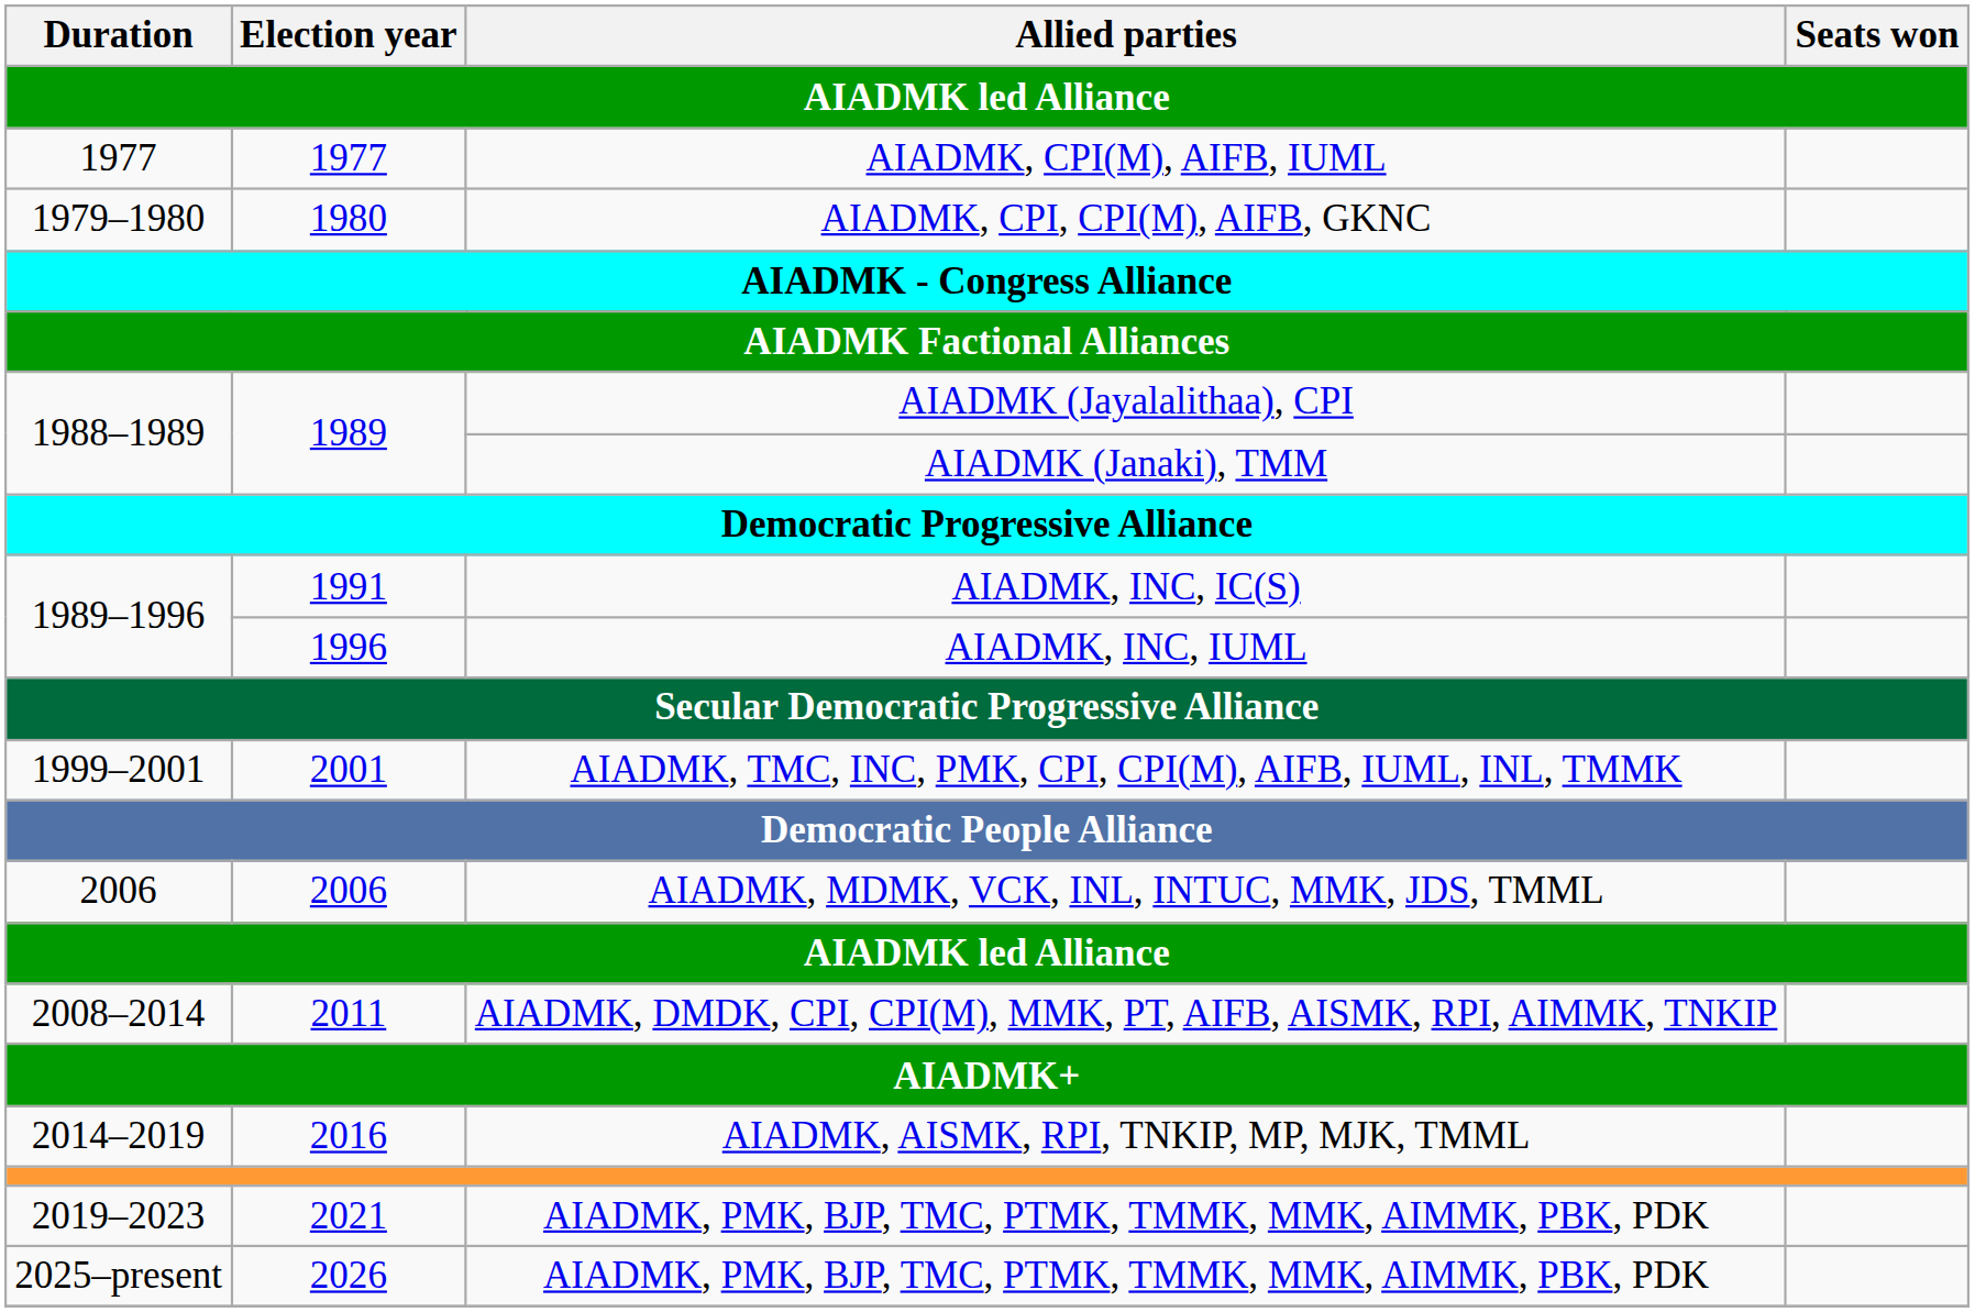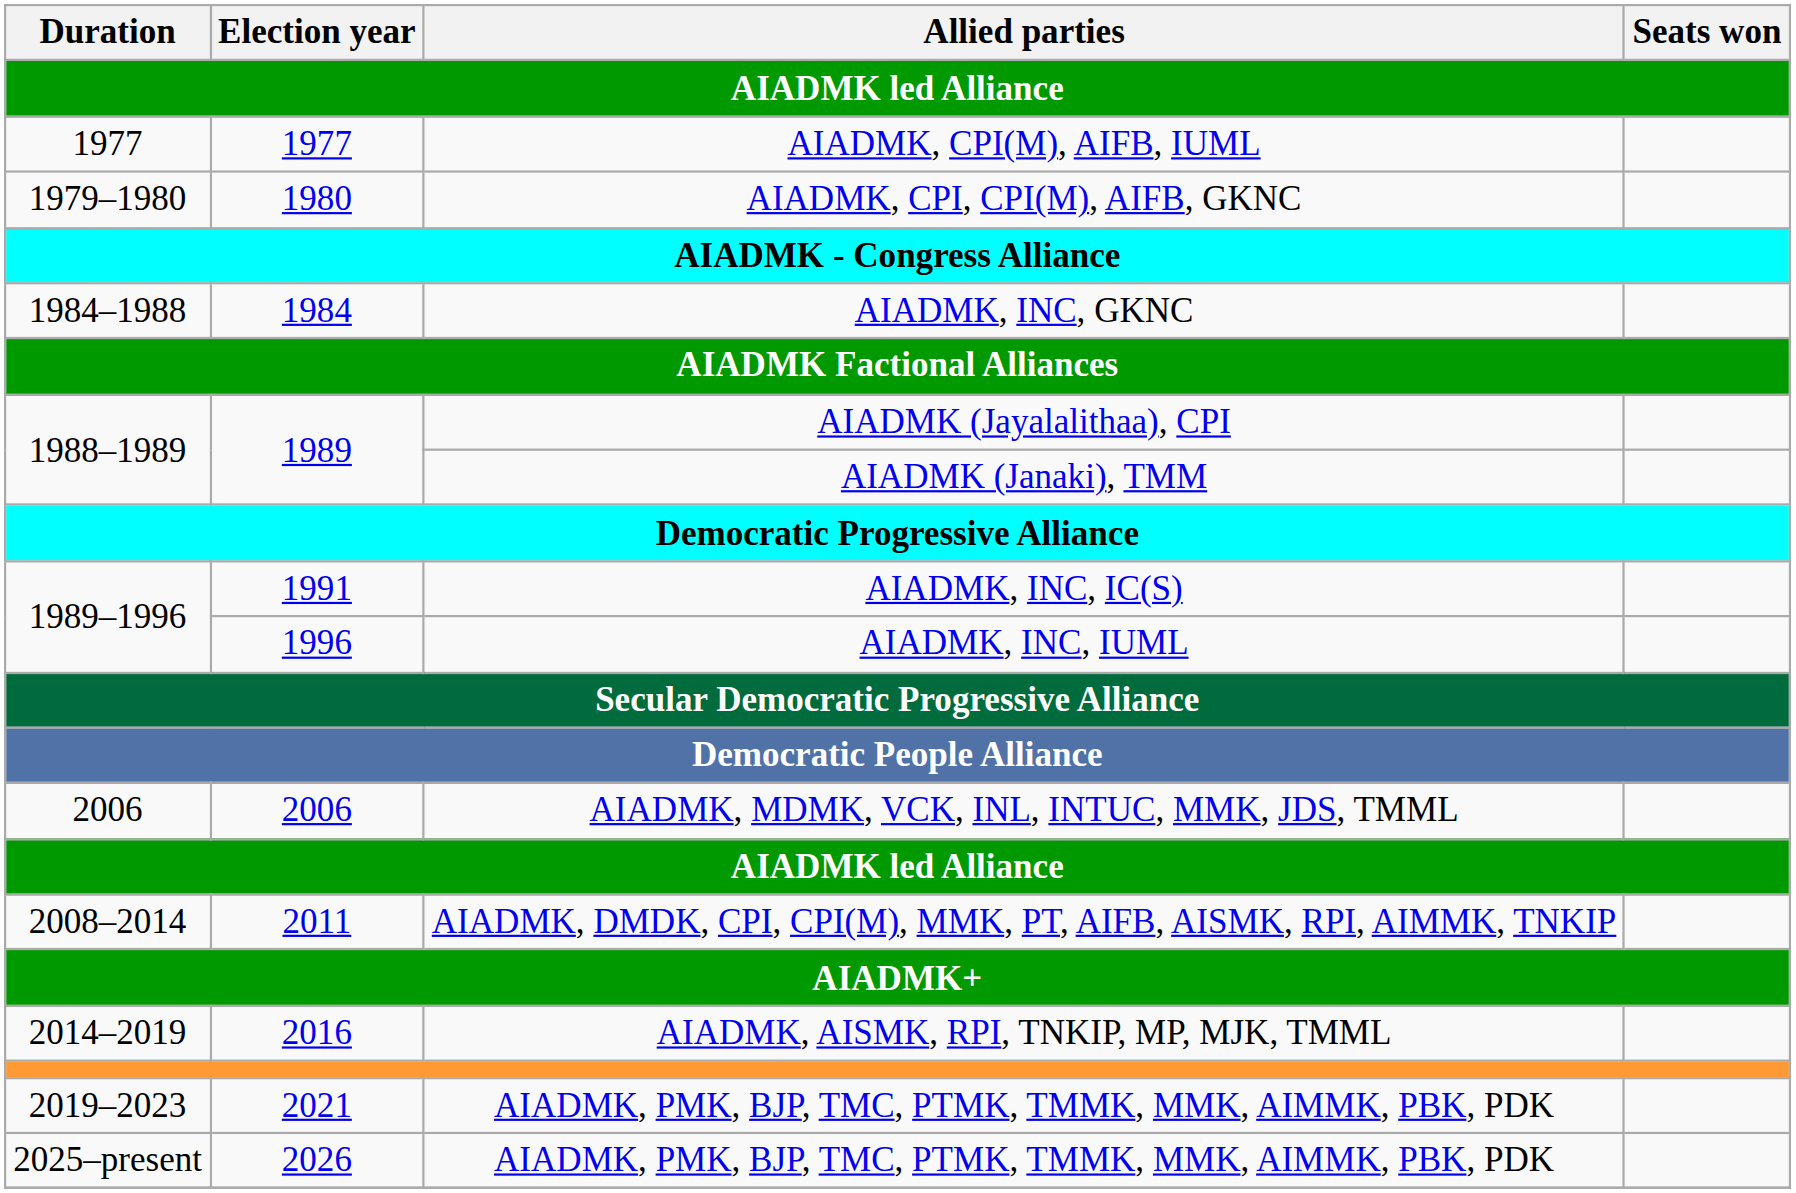 <table class="wikitable">
 <tr>
 <th>Duration</th>
 <th>Election year</th>
 <th>Allied parties</th>
 <th>Seats won</th>
 </tr>
 <tr style="text-align:center;">
 <th colspan=4 style="text-align:center;vertical-align:middle;background-color:#009900; color:white">AIADMK led Alliance</th>
 </tr>
 <tr style="text-align:center;">
 <td>1977</td>
 <td><a href='#'>1977</a></td>
 <td><a href='#'>AIADMK</a>, <a href='#'>CPI(M)</a>, <a href='#'>AIFB</a>, <a href='#'>IUML</a></td>
 <td></td>
 </tr>
 <tr style="text-align:center;">
 <td>1979–1980</td>
 <td><a href='#'>1980</a></td>
 <td><a href='#'>AIADMK</a>, <a href='#'>CPI</a>, <a href='#'>CPI(M)</a>, <a href='#'>AIFB</a>, GKNC</td>
 <td></td>
 </tr>
 <tr style="text-align:center;">
 <th colspan=4 style="text-align:center;vertical-align:middle;background-color:#00FFFF;">AIADMK - Congress Alliance</th>
+</tr>
+<tr style="text-align:center;">
+<td>1984–1988</td>
+<td><a href='#'>1984</a></td>
+<td><a href='#'>AIADMK</a>, <a href='#'>INC</a>, GKNC</td>
+<td></td>
 </tr>
 <tr style="text-align:center;">
 <th colspan=4 style="text-align:center;vertical-align:middle;background-color:#009900; color:white">AIADMK Factional Alliances</th>
 </tr>
 <tr style="text-align:center;">
 <td rowspan=2>1988–1989</td>
 <td rowspan=2><a href='#'>1989</a></td>
 <td><a href='#'>AIADMK (Jayalalithaa)</a>, <a href='#'>CPI</a></td>
 <td></td>
 </tr>
 <tr style="text-align:center;">
 <td><a href='#'>AIADMK (Janaki)</a>, <a href='#'>TMM</a></td>
 <td></td>
 </tr>
 <tr style="text-align:center;">
 <th colspan=4 style="text-align:center;vertical-align:middle;background-color:#00FFFF;">Democratic Progressive Alliance</th>
 </tr>
 <tr style="text-align:center;">
 <td rowspan=2>1989–1996</td>
 <td><a href='#'>1991</a></td>
 <td><a href='#'>AIADMK</a>, <a href='#'>INC</a>, <a href='#'>IC(S)</a></td>
 <td></td>
 </tr>
 <tr style="text-align:center;">
 <td><a href='#'>1996</a></td>
 <td><a href='#'>AIADMK</a>, <a href='#'>INC</a>, <a href='#'>IUML</a></td>
 <td></td>
 </tr>
 <tr style="text-align:center;">
 <th colspan=4 style="text-align:center;vertical-align:middle;background-color:#006B3C; color:white">Secular Democratic Progressive Alliance</th>
-</tr>
-<tr style="text-align:center;">
-<td>1999–2001</td>
-<td><a href='#'>2001</a></td>
-<td><a href='#'>AIADMK</a>, <a href='#'>TMC</a>, <a href='#'>INC</a>, <a href='#'>PMK</a>, <a href='#'>CPI</a>, <a href='#'>CPI(M)</a>, <a href='#'>AIFB</a>, <a href='#'>IUML</a>, <a href='#'>INL</a>, <a href='#'>TMMK</a></td>
-<td></td>
 </tr>
 <tr style="text-align:center;">
 <th colspan=4 style="text-align:center;vertical-align:middle;background-color:#5072A7; color:white">Democratic People Alliance</th>
 </tr>
 <tr style="text-align:center;">
 <td>2006</td>
 <td><a href='#'>2006</a></td>
 <td><a href='#'>AIADMK</a>, <a href='#'>MDMK</a>, <a href='#'>VCK</a>, <a href='#'>INL</a>, <a href='#'>INTUC</a>, <a href='#'>MMK</a>, <a href='#'>JDS</a>, TMML</td>
 <td></td>
 </tr>
 <tr style="text-align:center;">
 <th colspan=4 style="text-align:center;vertical-align:middle;background-color:#009900; color:white">AIADMK led Alliance</th>
 </tr>
 <tr style="text-align:center;">
 <td>2008–2014</td>
 <td><a href='#'>2011</a></td>
 <td><a href='#'>AIADMK</a>, <a href='#'>DMDK</a>, <a href='#'>CPI</a>, <a href='#'>CPI(M)</a>, <a href='#'>MMK</a>, <a href='#'>PT</a>, <a href='#'>AIFB</a>, <a href='#'>AISMK</a>, <a href='#'>RPI</a>, <a href='#'>AIMMK</a>, <a href='#'>TNKIP</a></td>
 <td></td>
 </tr>
 <tr style="text-align:center;">
 <th colspan=4 style="text-align:center;vertical-align:middle;background-color:#009900; color:white">AIADMK+</th>
 </tr>
 <tr style="text-align:center;">
 <td>2014–2019</td>
 <td><a href='#'>2016</a></td>
 <td><a href='#'>AIADMK</a>, <a href='#'>AISMK</a>, <a href='#'>RPI</a>, TNKIP, MP, MJK, TMML</td>
 <td></td>
 </tr>
 <tr style="text-align:center;">
 <th colspan=4 style="text-align:center;vertical-align:middle;background-color:#FF9933; color:white"><a href='#'></a></th>
 </tr>
 <tr style="text-align:center;">
 <td>2019–2023</td>
 <td><a href='#'>2021</a></td>
 <td><a href='#'>AIADMK</a>, <a href='#'>PMK</a>, <a href='#'>BJP</a>, <a href='#'>TMC</a>, <a href='#'>PTMK</a>, <a href='#'>TMMK</a>, <a href='#'>MMK</a>, <a href='#'>AIMMK</a>, <a href='#'>PBK</a>, PDK</td>
 <td></td>
 </tr>
 <tr style="text-align:center;">
 <td>2025–present</td>
 <td><a href='#'>2026</a></td>
 <td><a href='#'>AIADMK</a>, <a href='#'>PMK</a>, <a href='#'>BJP</a>, <a href='#'>TMC</a>, <a href='#'>PTMK</a>, <a href='#'>TMMK</a>, <a href='#'>MMK</a>, <a href='#'>AIMMK</a>, <a href='#'>PBK</a>, PDK</td>
 <td></td>
 </tr>
 <tr style="text-align:center;">
 </tr>
 </table>
